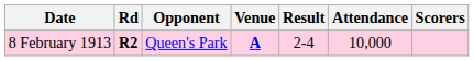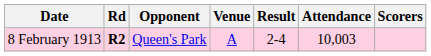 <table class="wikitable sortable" style="font-size:95%; text-align:center">
 <tr>
 <th>Date</th>
 <th>Rd</th>
 <th>Opponent</th>
 <th>Venue</th>
 <th>Result</th>
 <th>Attendance</th>
 <th>Scorers</th>
 </tr>
 <tr bgcolor = "#ffd0e3">
 <td>8 February 1913</td>
 <td><strong>R2</strong></td>
 <td><a href='#'>Queen's Park</a></td>
-<td><strong><a href='#'>A</a></strong></td>
+<td><a href='#'>A</a></td>
 <td>2-4</td>
-<td>10,000</td>
+<td>10,003</td>
 <td></td>
 </tr>
 </table>
